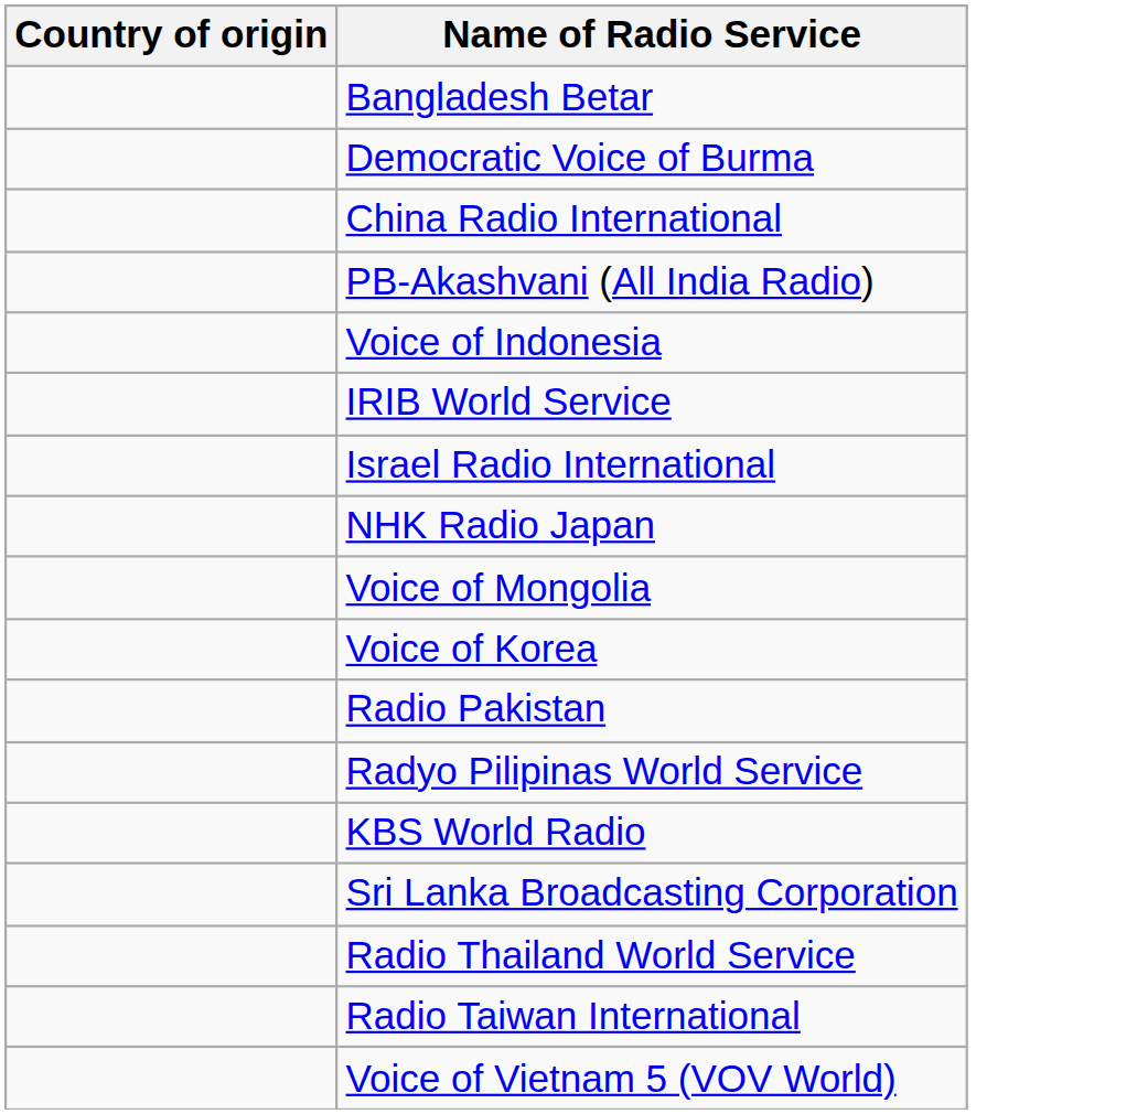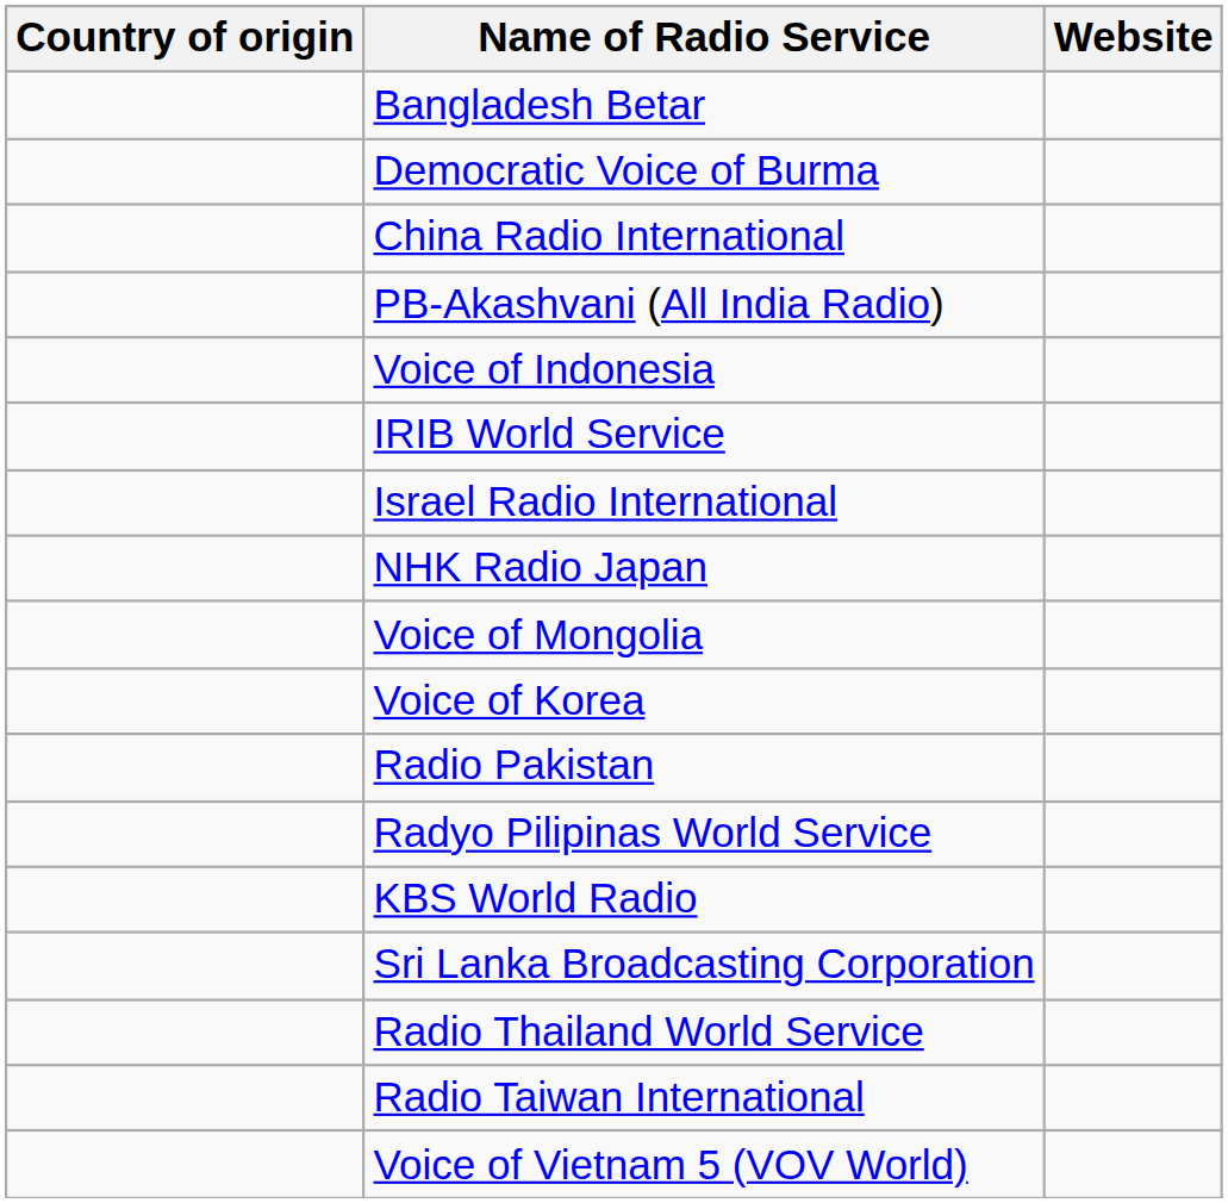 <table class="wikitable">
 <tr>
 <th>Country of origin</th>
 <th>Name of Radio Service</th>
+<th>Website</th>
 </tr>
 <tr>
 <td></td>
 <td><a href='#'>Bangladesh Betar</a></td>
+<td></td>
 </tr>
 <tr>
 <td></td>
 <td><a href='#'>Democratic Voice of Burma</a></td>
+<td></td>
 </tr>
 <tr>
 <td></td>
 <td><a href='#'>China Radio International</a></td>
+<td></td>
 </tr>
 <tr>
 <td></td>
 <td><a href='#'>PB-</a><a href='#'>Akashvani</a> (<a href='#'>All India Radio</a>)</td>
+<td> </td>
 </tr>
 <tr>
 <td></td>
 <td><a href='#'>Voice of Indonesia</a></td>
+<td></td>
 </tr>
 <tr>
 <td></td>
 <td><a href='#'>IRIB World Service</a></td>
+<td></td>
 </tr>
 <tr>
 <td></td>
 <td><a href='#'>Israel Radio International</a></td>
+<td></td>
 </tr>
 <tr>
 <td></td>
 <td><a href='#'>NHK Radio Japan</a></td>
+<td></td>
 </tr>
 <tr>
 <td></td>
 <td><a href='#'>Voice of Mongolia</a></td>
+<td></td>
 </tr>
 <tr>
 <td></td>
 <td><a href='#'>Voice of Korea</a></td>
+<td></td>
 </tr>
 <tr>
 <td></td>
 <td><a href='#'>Radio Pakistan</a></td>
+<td></td>
 </tr>
 <tr>
 <td></td>
 <td><a href='#'>Radyo Pilipinas World Service</a></td>
+<td></td>
 </tr>
 <tr>
 <td></td>
 <td><a href='#'>KBS World Radio</a></td>
+<td></td>
 </tr>
 <tr>
 <td></td>
 <td><a href='#'>Sri Lanka Broadcasting Corporation</a></td>
+<td></td>
 </tr>
 <tr>
 <td></td>
 <td><a href='#'>Radio Thailand World Service</a></td>
+<td></td>
 </tr>
 <tr>
 <td></td>
 <td><a href='#'>Radio Taiwan International</a></td>
+<td></td>
 </tr>
 <tr>
 <td></td>
 <td><a href='#'>Voice of Vietnam 5 (VOV World)</a></td>
+<td></td>
 </tr>
 </table>
